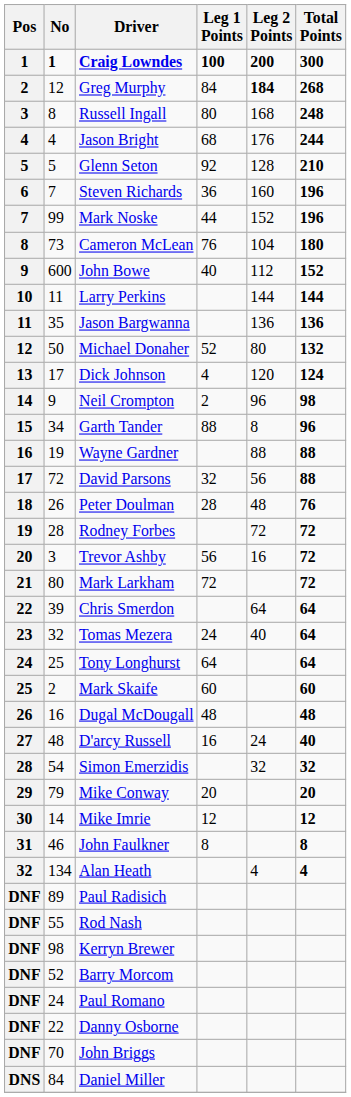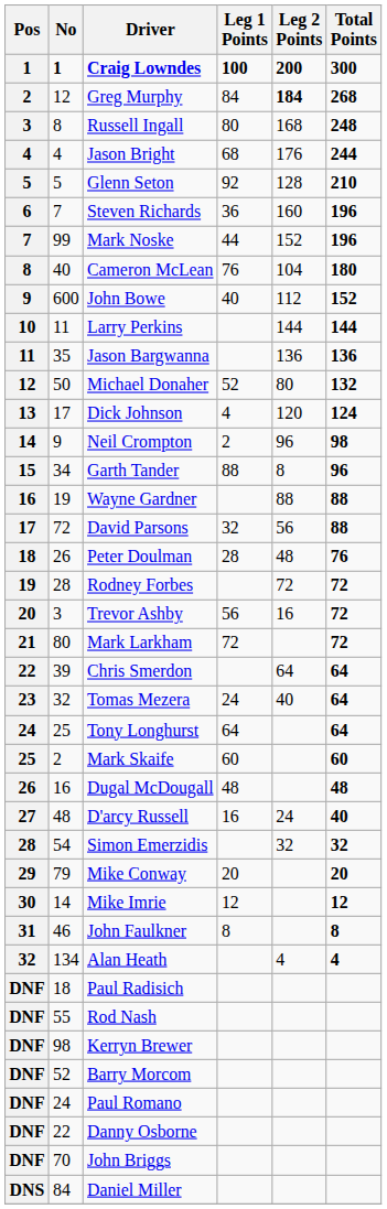 <table class="wikitable" style="font-size: 95%;">
 <tr>
 <th>Pos</th>
 <th>No</th>
 <th>Driver</th>
 <th>Leg 1<br>Points</th>
 <th>Leg 2<br>Points</th>
 <th>Total<br>Points</th>
 </tr>
 <tr style="font-weight:bold">
 <th>1</th>
 <td>1</td>
 <td> <a href='#'>Craig Lowndes</a></td>
 <td>100</td>
 <td>200</td>
 <td><strong>300</strong></td>
 </tr>
 <tr>
 <th>2</th>
 <td>12</td>
 <td> <a href='#'>Greg Murphy</a></td>
 <td>84</td>
 <td><strong>184</strong></td>
 <td><strong>268</strong></td>
 </tr>
 <tr>
 <th>3</th>
 <td>8</td>
 <td> <a href='#'>Russell Ingall</a></td>
 <td>80</td>
 <td>168</td>
 <td><strong>248</strong></td>
 </tr>
 <tr>
 <th>4</th>
 <td>4</td>
 <td> <a href='#'>Jason Bright</a></td>
 <td>68</td>
 <td>176</td>
 <td><strong>244</strong></td>
 </tr>
 <tr>
 <th>5</th>
 <td>5</td>
 <td> <a href='#'>Glenn Seton</a></td>
 <td>92</td>
 <td>128</td>
 <td><strong>210</strong></td>
 </tr>
 <tr>
 <th>6</th>
 <td>7</td>
 <td> <a href='#'>Steven Richards</a></td>
 <td>36</td>
 <td>160</td>
 <td><strong>196</strong></td>
 </tr>
 <tr>
 <th>7</th>
 <td>99</td>
 <td> <a href='#'>Mark Noske</a></td>
 <td>44</td>
 <td>152</td>
 <td><strong>196</strong></td>
 </tr>
 <tr>
 <th>8</th>
-<td>73</td>
+<td>40</td>
 <td> <a href='#'>Cameron McLean</a></td>
 <td>76</td>
 <td>104</td>
 <td><strong>180</strong></td>
 </tr>
 <tr>
 <th>9</th>
 <td>600</td>
 <td> <a href='#'>John Bowe</a></td>
 <td>40</td>
 <td>112</td>
 <td><strong>152</strong></td>
 </tr>
 <tr>
 <th>10</th>
 <td>11</td>
 <td> <a href='#'>Larry Perkins</a></td>
 <td></td>
 <td>144</td>
 <td><strong>144</strong></td>
 </tr>
 <tr>
 <th>11</th>
 <td>35</td>
 <td> <a href='#'>Jason Bargwanna</a></td>
 <td></td>
 <td>136</td>
 <td><strong>136</strong></td>
 </tr>
 <tr>
 <th>12</th>
 <td>50</td>
 <td> <a href='#'>Michael Donaher</a></td>
 <td>52</td>
 <td>80</td>
 <td><strong>132</strong></td>
 </tr>
 <tr>
 <th>13</th>
 <td>17</td>
 <td> <a href='#'>Dick Johnson</a></td>
 <td>4</td>
 <td>120</td>
 <td><strong>124</strong></td>
 </tr>
 <tr>
 <th>14</th>
 <td>9</td>
 <td> <a href='#'>Neil Crompton</a></td>
 <td>2</td>
 <td>96</td>
 <td><strong>98</strong></td>
 </tr>
 <tr>
 <th>15</th>
 <td>34</td>
 <td> <a href='#'>Garth Tander</a></td>
 <td>88</td>
 <td>8</td>
 <td><strong>96</strong></td>
 </tr>
 <tr>
 <th>16</th>
 <td>19</td>
 <td> <a href='#'>Wayne Gardner</a></td>
 <td></td>
 <td>88</td>
 <td><strong>88</strong></td>
 </tr>
 <tr>
 <th>17</th>
 <td>72</td>
 <td> <a href='#'>David Parsons</a></td>
 <td>32</td>
 <td>56</td>
 <td><strong>88</strong></td>
 </tr>
 <tr>
 <th>18</th>
 <td>26</td>
 <td> <a href='#'>Peter Doulman</a></td>
 <td>28</td>
 <td>48</td>
 <td><strong>76</strong></td>
 </tr>
 <tr>
 <th>19</th>
 <td>28</td>
 <td> <a href='#'>Rodney Forbes</a></td>
 <td></td>
 <td>72</td>
 <td><strong>72</strong></td>
 </tr>
 <tr>
 <th>20</th>
 <td>3</td>
 <td> <a href='#'>Trevor Ashby</a></td>
 <td>56</td>
 <td>16</td>
 <td><strong>72</strong></td>
 </tr>
 <tr>
 <th>21</th>
 <td>80</td>
 <td> <a href='#'>Mark Larkham</a></td>
 <td>72</td>
 <td></td>
 <td><strong>72</strong></td>
 </tr>
 <tr>
 <th>22</th>
 <td>39</td>
 <td> <a href='#'>Chris Smerdon</a></td>
 <td></td>
 <td>64</td>
 <td><strong>64</strong></td>
 </tr>
 <tr>
 <th>23</th>
 <td>32</td>
 <td> <a href='#'>Tomas Mezera</a></td>
 <td>24</td>
 <td>40</td>
 <td><strong>64</strong></td>
 </tr>
 <tr>
 <th>24</th>
 <td>25</td>
 <td> <a href='#'>Tony Longhurst</a></td>
 <td>64</td>
 <td></td>
 <td><strong>64</strong></td>
 </tr>
 <tr>
 <th>25</th>
 <td>2</td>
 <td> <a href='#'>Mark Skaife</a></td>
 <td>60</td>
 <td></td>
 <td><strong>60</strong></td>
 </tr>
 <tr>
 <th>26</th>
 <td>16</td>
 <td> <a href='#'>Dugal McDougall</a></td>
 <td>48</td>
 <td></td>
 <td><strong>48</strong></td>
 </tr>
 <tr>
 <th>27</th>
 <td>48</td>
 <td> <a href='#'>D'arcy Russell</a></td>
 <td>16</td>
 <td>24</td>
 <td><strong>40</strong></td>
 </tr>
 <tr>
 <th>28</th>
 <td>54</td>
 <td> <a href='#'>Simon Emerzidis</a></td>
 <td></td>
 <td>32</td>
 <td><strong>32</strong></td>
 </tr>
 <tr>
 <th>29</th>
 <td>79</td>
 <td> <a href='#'>Mike Conway</a></td>
 <td>20</td>
 <td></td>
 <td><strong>20</strong></td>
 </tr>
 <tr>
 <th>30</th>
 <td>14</td>
 <td> <a href='#'>Mike Imrie</a></td>
 <td>12</td>
 <td></td>
 <td><strong>12</strong></td>
 </tr>
 <tr>
 <th>31</th>
 <td>46</td>
 <td> <a href='#'>John Faulkner</a></td>
 <td>8</td>
 <td></td>
 <td><strong>8</strong></td>
 </tr>
 <tr>
 <th>32</th>
 <td>134</td>
 <td> <a href='#'>Alan Heath</a></td>
 <td></td>
 <td>4</td>
 <td><strong>4</strong></td>
 </tr>
 <tr>
 <th>DNF</th>
-<td>89</td>
+<td>18</td>
 <td> <a href='#'>Paul Radisich</a></td>
 <td></td>
 <td></td>
 <td></td>
 </tr>
 <tr>
 <th>DNF</th>
 <td>55</td>
 <td> <a href='#'>Rod Nash</a></td>
 <td></td>
 <td></td>
 <td></td>
 </tr>
 <tr>
 <th>DNF</th>
 <td>98</td>
 <td> <a href='#'>Kerryn Brewer</a></td>
 <td></td>
 <td></td>
 <td></td>
 </tr>
 <tr>
 <th>DNF</th>
 <td>52</td>
 <td> <a href='#'>Barry Morcom</a></td>
 <td></td>
 <td></td>
 <td></td>
 </tr>
 <tr>
 <th>DNF</th>
 <td>24</td>
 <td> <a href='#'>Paul Romano</a></td>
 <td></td>
 <td></td>
 <td></td>
 </tr>
 <tr>
 <th>DNF</th>
 <td>22</td>
 <td> <a href='#'>Danny Osborne</a></td>
 <td></td>
 <td></td>
 <td></td>
 </tr>
 <tr>
 <th>DNF</th>
 <td>70</td>
 <td> <a href='#'>John Briggs</a></td>
 <td></td>
 <td></td>
 <td></td>
 </tr>
 <tr>
 <th>DNS</th>
 <td>84</td>
 <td> <a href='#'>Daniel Miller</a></td>
 <td></td>
 <td></td>
 <td></td>
 </tr>
 <tr>
 </tr>
 </table>
